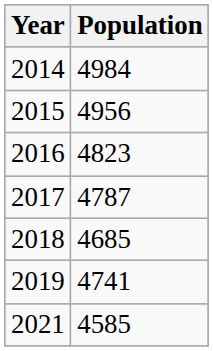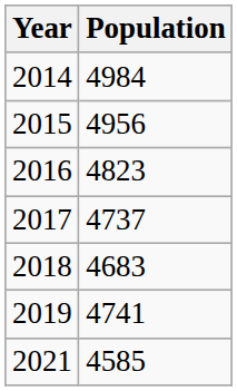 <table class="wikitable">
 <tr>
 <th>Year</th>
 <th>Population</th>
 </tr>
 <tr>
 <td>2014</td>
 <td>4984</td>
 </tr>
 <tr>
 <td>2015</td>
 <td>4956</td>
 </tr>
 <tr>
 <td>2016</td>
 <td>4823</td>
 </tr>
 <tr>
 <td>2017</td>
-<td>4787</td>
+<td>4737</td>
 </tr>
 <tr>
 <td>2018</td>
-<td>4685</td>
+<td>4683</td>
 </tr>
 <tr>
 <td>2019</td>
 <td>4741</td>
 </tr>
 <tr>
 <td>2021</td>
 <td>4585</td>
 </tr>
 </table>
